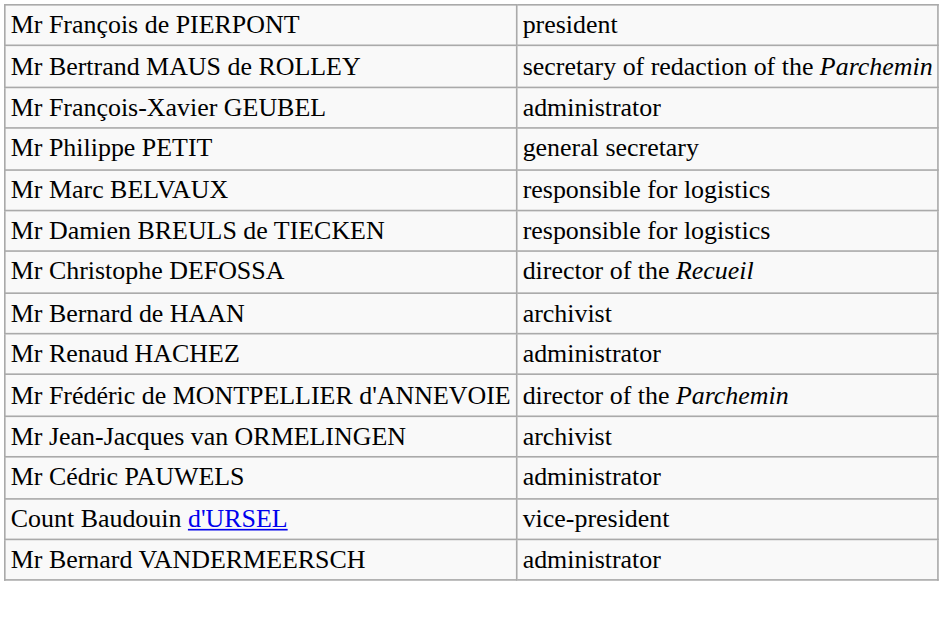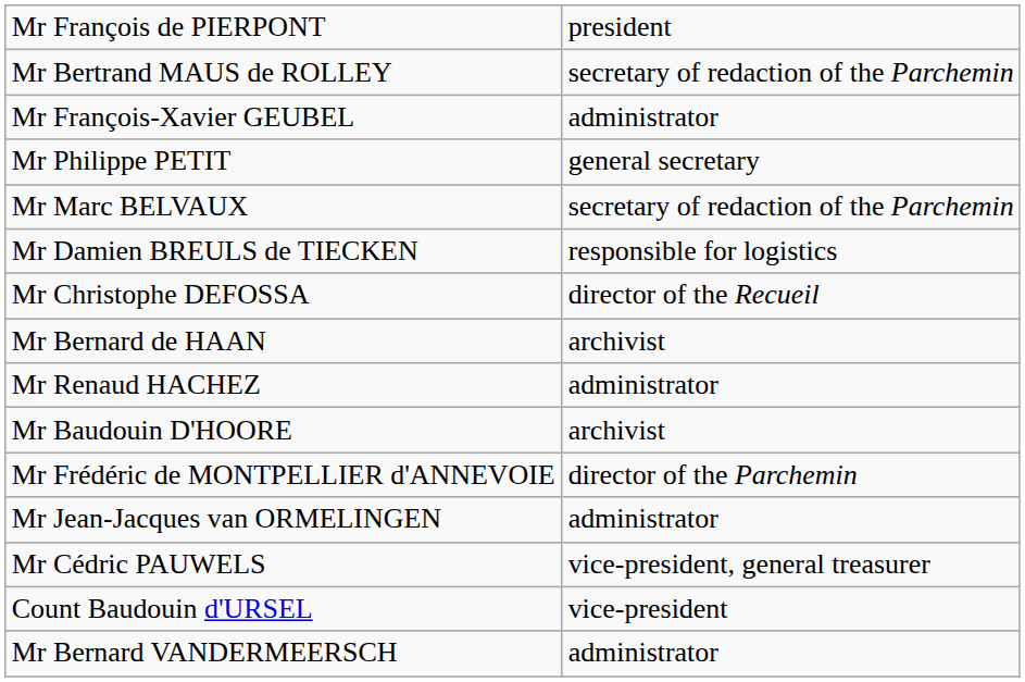 <table class="wikitable">
 <tr>
 <td>Mr François de PIERPONT</td>
 <td>president</td>
 </tr>
 <tr>
 <td>Mr Bertrand MAUS de ROLLEY</td>
 <td>secretary of redaction of the <em>Parchemin</em></td>
 </tr>
 <tr>
 <td>Mr François-Xavier GEUBEL</td>
 <td>administrator</td>
 </tr>
 <tr>
 <td>Mr Philippe PETIT</td>
 <td>general secretary</td>
 </tr>
 <tr>
 <td>Mr Marc BELVAUX</td>
-<td>responsible for logistics</td>
+<td>secretary of redaction of the <em>Parchemin</em></td>
 </tr>
 <tr>
 <td>Mr Damien BREULS de TIECKEN</td>
 <td>responsible for logistics</td>
 </tr>
 <tr>
 <td>Mr Christophe DEFOSSA</td>
 <td>director of the <em>Recueil</em></td>
 </tr>
 <tr>
 <td>Mr Bernard de HAAN</td>
 <td>archivist</td>
 </tr>
 <tr>
 <td>Mr Renaud HACHEZ</td>
 <td>administrator</td>
 </tr>
 <tr>
+<td>Mr Baudouin D'HOORE</td>
+<td>archivist</td>
+</tr>
+<tr>
 <td>Mr Frédéric de MONTPELLIER d'ANNEVOIE</td>
 <td>director of the <em>Parchemin</em></td>
 </tr>
 <tr>
 <td>Mr Jean-Jacques van ORMELINGEN</td>
-<td>archivist</td>
+<td>administrator</td>
 </tr>
 <tr>
 <td>Mr Cédric PAUWELS</td>
-<td>administrator</td>
+<td>vice-president, general treasurer</td>
 </tr>
 <tr>
 <td>Count Baudouin <a href='#'>d'URSEL</a></td>
 <td>vice-president</td>
 </tr>
 <tr>
 <td>Mr Bernard VANDERMEERSCH</td>
 <td>administrator</td>
 </tr>
 </table>
